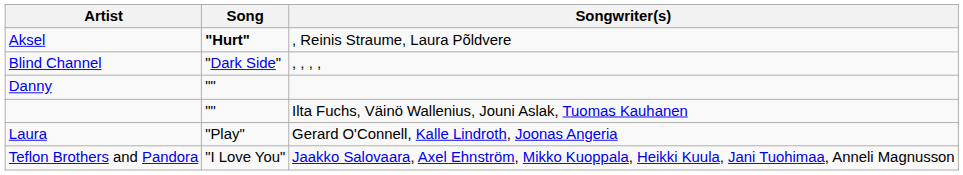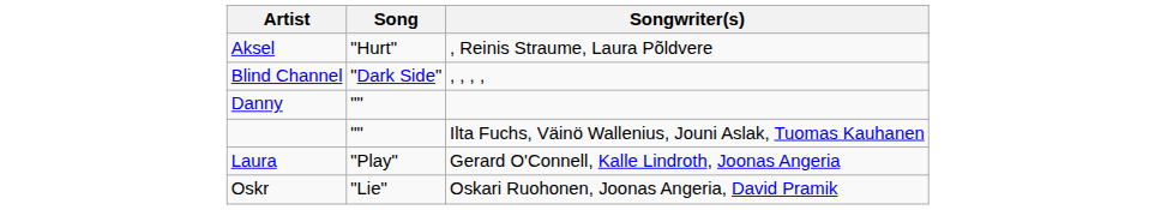 <table class="sortable wikitable nowraplinks" style="margin: 1em auto 1em auto;">
 <tr>
 <th>Artist</th>
 <th>Song</th>
 <th class="unsortable">Songwriter(s)</th>
 </tr>
 <tr>
 <td><a href='#'>Aksel</a></td>
-<td><strong>"Hurt"</strong></td>
+<td>"Hurt"</td>
 <td>, Reinis Straume, Laura Põldvere</td>
 </tr>
 <tr>
 <td><a href='#'>Blind Channel</a></td>
 <td>"<a href='#'>Dark Side</a>"</td>
 <td>, , , , </td>
 </tr>
 <tr>
 <td><a href='#'>Danny</a></td>
 <td>""</td>
 <td></td>
 </tr>
 <tr>
 <td></td>
 <td>""</td>
 <td>Ilta Fuchs, Väinö Wallenius, Jouni Aslak, <a href='#'>Tuomas Kauhanen</a></td>
 </tr>
 <tr>
 <td><a href='#'>Laura</a></td>
 <td>"Play"</td>
 <td>Gerard O'Connell, <a href='#'>Kalle Lindroth</a>, <a href='#'>Joonas Angeria</a></td>
 </tr>
 <tr>
-<td><a href='#'>Teflon Brothers</a> and <a href='#'>Pandora</a></td>
-<td>"I Love You"</td>
-<td><a href='#'>Jaakko Salovaara</a>, <a href='#'>Axel Ehnström</a>, <a href='#'>Mikko Kuoppala</a>, <a href='#'>Heikki Kuula</a>, <a href='#'>Jani Tuohimaa</a>, Anneli Magnusson</td>
+<td>Oskr</td>
+<td>"Lie"</td>
+<td>Oskari Ruohonen, Joonas Angeria, <a href='#'>David Pramik</a></td>
 </tr>
 </table>
